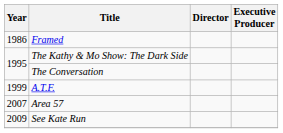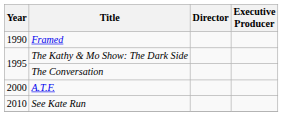 <table class="wikitable">
 <tr>
 <th>Year</th>
 <th>Title</th>
 <th>Director</th>
 <th>Executive<br>Producer</th>
 </tr>
 <tr>
-<td>1986</td>
+<td>1990</td>
 <td><em><a href='#'>Framed</a></em></td>
 <td></td>
 <td></td>
 </tr>
 <tr>
 <td rowspan=2>1995</td>
 <td><em>The Kathy & Mo Show: The Dark Side</em></td>
 <td></td>
 <td></td>
 </tr>
 <tr>
 <td><em>The Conversation</em></td>
 <td></td>
 <td></td>
 </tr>
 <tr>
-<td>1999</td>
+<td>2000</td>
 <td><em><a href='#'>A.T.F.</a></em></td>
 <td></td>
 <td></td>
 </tr>
 <tr>
-<td>2007</td>
-<td><em>Area 57</em></td>
-<td></td>
-<td></td>
-</tr>
-<tr>
-<td>2009</td>
+<td>2010</td>
 <td><em>See Kate Run</em></td>
 <td></td>
 <td></td>
 </tr>
 <tr>
 </tr>
 </table>
